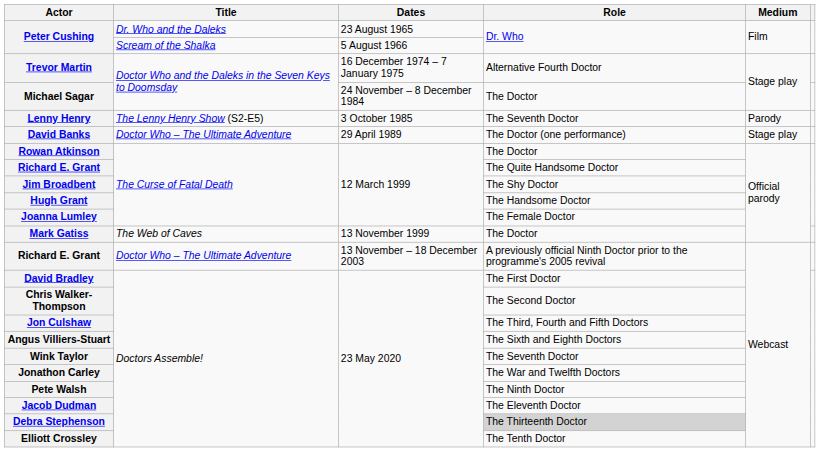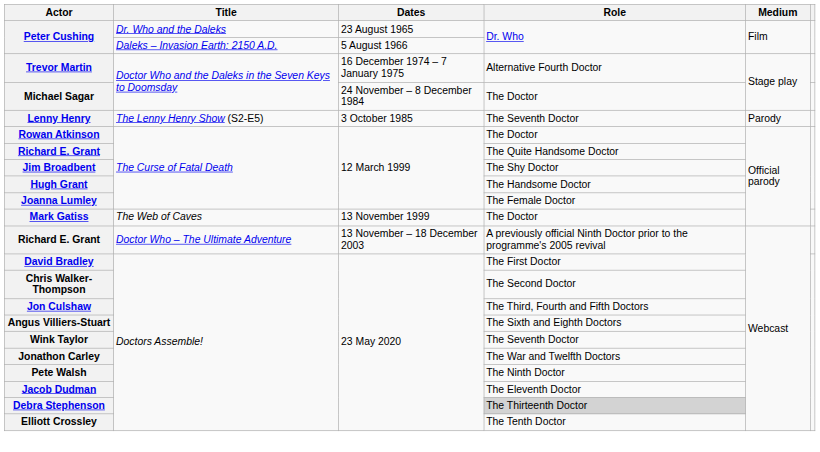 <table class="wikitable">
 <tr>
 <th scope=col>Actor</th>
 <th scope=col>Title</th>
 <th scope=col>Dates</th>
 <th scope=col>Role</th>
 <th scope=col>Medium</th>
 <th scope=col></th>
 </tr>
 <tr>
 <th scope="rowgroup" rowspan="2"><a href='#'>Peter Cushing</a></th>
 <td><em><a href='#'>Dr. Who and the Daleks</a></em></td>
 <td>23 August 1965</td>
 <td rowspan="2"><a href='#'>Dr. Who</a></td>
 <td rowspan="2">Film</td>
 <td rowspan="2"></td>
 </tr>
 <tr>
-<td><em><a href='#'>Scream of the Shalka</a></em></td>
+<td><em><a href='#'>Daleks – Invasion Earth: 2150 A.D.</a></em></td>
 <td>5 August 1966</td>
 </tr>
 <tr>
 <th scope="row"><a href='#'>Trevor Martin</a></th>
 <td rowspan="2"><em><a href='#'>Doctor Who and the Daleks in the Seven Keys to Doomsday</a></em></td>
 <td>16 December 1974 – 7 January 1975</td>
 <td>Alternative Fourth Doctor</td>
 <td rowspan="2">Stage play</td>
 <td></td>
 </tr>
 <tr>
 <th scope="row">Michael Sagar</th>
 <td>24 November – 8 December 1984</td>
 <td>The Doctor</td>
 <td></td>
 </tr>
 <tr>
 <th scope="row"><a href='#'>Lenny Henry</a></th>
 <td><em><a href='#'>The Lenny Henry Show</a></em> (S2-E5)</td>
 <td>3 October 1985</td>
 <td>The Seventh Doctor</td>
 <td>Parody</td>
-<td></td>
-</tr>
-<tr>
-<th scope="row"><a href='#'>David Banks</a></th>
-<td><em><a href='#'>Doctor Who – The Ultimate Adventure</a></em></td>
-<td>29 April 1989</td>
-<td>The Doctor (one performance)</td>
-<td>Stage play</td>
 <td></td>
 </tr>
 <tr>
 <th scope="row"><a href='#'>Rowan Atkinson</a></th>
 <td rowspan="5"><em><a href='#'>The Curse of Fatal Death</a></em></td>
 <td rowspan="5">12 March 1999</td>
 <td>The Doctor</td>
 <td rowspan="6">Official parody</td>
 <td rowspan="5"></td>
 </tr>
 <tr>
 <th scope="row"><a href='#'>Richard E. Grant</a></th>
 <td>The Quite Handsome Doctor</td>
 </tr>
 <tr>
 <th scope="row"><a href='#'>Jim Broadbent</a></th>
 <td>The Shy Doctor</td>
 </tr>
 <tr>
 <th scope="row"><a href='#'>Hugh Grant</a></th>
 <td>The Handsome Doctor</td>
 </tr>
 <tr>
 <th scope="row"><a href='#'>Joanna Lumley</a></th>
 <td>The Female Doctor</td>
 </tr>
 <tr>
 <th scope="row"><a href='#'>Mark Gatiss</a></th>
 <td><em>The Web of Caves</em></td>
 <td>13 November 1999</td>
 <td>The Doctor</td>
 <td></td>
 </tr>
 <tr>
 <th scope="row">Richard E. Grant</th>
 <td><em><a href='#'>Doctor Who – The Ultimate Adventure</a></em></td>
 <td>13 November – 18 December 2003</td>
 <td>A previously official Ninth Doctor prior to the programme's 2005 revival</td>
 <td rowspan="11">Webcast</td>
 <td></td>
 </tr>
 <tr>
 <th scope="row"><a href='#'>David Bradley</a></th>
 <td rowspan="10"><em>Doctors Assemble!</em></td>
 <td rowspan="10">23 May 2020</td>
 <td>The First Doctor</td>
 <td rowspan="10"></td>
 </tr>
 <tr>
 <th scope="row">Chris Walker-Thompson</th>
 <td>The Second Doctor</td>
 </tr>
 <tr>
 <th scope="row"><a href='#'>Jon Culshaw</a></th>
 <td>The Third, Fourth and Fifth Doctors</td>
 </tr>
 <tr>
 <th scope="row">Angus Villiers-Stuart</th>
 <td>The Sixth and Eighth Doctors</td>
 </tr>
 <tr>
 <th scope="row">Wink Taylor</th>
 <td>The Seventh Doctor</td>
 </tr>
 <tr>
 <th scope="row">Jonathon Carley</th>
 <td>The War and Twelfth Doctors</td>
 </tr>
 <tr>
 <th scope="row">Pete Walsh</th>
 <td>The Ninth Doctor</td>
 </tr>
 <tr>
 <th scope="row"><a href='#'>Jacob Dudman</a></th>
 <td>The Eleventh Doctor</td>
 </tr>
 <tr>
 <th scope="row"><a href='#'>Debra Stephenson</a></th>
 <td style="background: lightgrey;">The Thirteenth Doctor</td>
 </tr>
 <tr>
 <th scope="row">Elliott Crossley</th>
 <td>The Tenth Doctor</td>
 </tr>
 </table>
